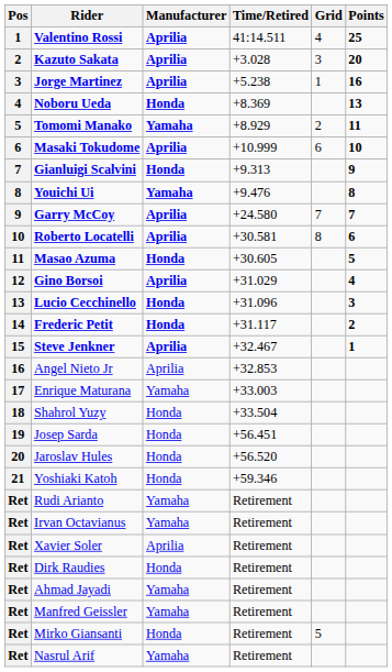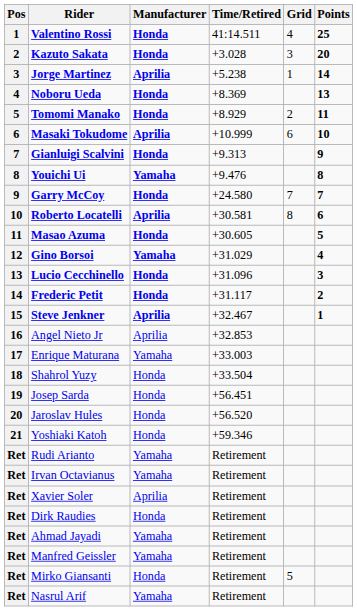 <table class="wikitable" style="font-size: 95%;">
 <tr>
 <th>Pos</th>
 <th>Rider</th>
 <th>Manufacturer</th>
 <th>Time/Retired</th>
 <th>Grid</th>
 <th>Points</th>
 </tr>
 <tr>
 <th>1</th>
 <td> <strong><a href='#'>Valentino Rossi</a></strong></td>
-<td><strong><a href='#'>Aprilia</a></strong></td>
+<td><strong><a href='#'>Honda</a></strong></td>
 <td>41:14.511</td>
 <td>4</td>
 <td><strong>25</strong></td>
 </tr>
 <tr>
 <th>2</th>
 <td> <strong><a href='#'>Kazuto Sakata</a></strong></td>
-<td><strong><a href='#'>Aprilia</a></strong></td>
+<td><strong><a href='#'>Honda</a></strong></td>
 <td>+3.028</td>
 <td>3</td>
 <td><strong>20</strong></td>
 </tr>
 <tr>
 <th>3</th>
 <td> <strong><a href='#'>Jorge Martinez</a></strong></td>
 <td><strong><a href='#'>Aprilia</a></strong></td>
 <td>+5.238</td>
 <td>1</td>
-<td><strong>16</strong></td>
+<td><strong>14</strong></td>
 </tr>
 <tr>
 <th>4</th>
 <td> <strong><a href='#'>Noboru Ueda</a></strong></td>
 <td><strong><a href='#'>Honda</a></strong></td>
 <td>+8.369</td>
 <td></td>
 <td><strong>13</strong></td>
 </tr>
 <tr>
 <th>5</th>
 <td> <strong><a href='#'>Tomomi Manako</a></strong></td>
-<td><strong><a href='#'>Yamaha</a></strong></td>
+<td><strong><a href='#'>Honda</a></strong></td>
 <td>+8.929</td>
 <td>2</td>
 <td><strong>11</strong></td>
 </tr>
 <tr>
 <th>6</th>
 <td> <strong><a href='#'>Masaki Tokudome</a></strong></td>
 <td><strong><a href='#'>Aprilia</a></strong></td>
 <td>+10.999</td>
 <td>6</td>
 <td><strong>10</strong></td>
 </tr>
 <tr>
 <th>7</th>
 <td> <strong><a href='#'>Gianluigi Scalvini</a></strong></td>
 <td><strong><a href='#'>Honda</a></strong></td>
 <td>+9.313</td>
 <td></td>
 <td><strong>9</strong></td>
 </tr>
 <tr>
 <th>8</th>
 <td> <strong><a href='#'>Youichi Ui</a></strong></td>
 <td><strong><a href='#'>Yamaha</a></strong></td>
 <td>+9.476</td>
 <td></td>
 <td><strong>8</strong></td>
 </tr>
 <tr>
 <th>9</th>
 <td> <strong><a href='#'>Garry McCoy</a></strong></td>
-<td><strong><a href='#'>Aprilia</a></strong></td>
+<td><strong><a href='#'>Honda</a></strong></td>
 <td>+24.580</td>
 <td>7</td>
 <td><strong>7</strong></td>
 </tr>
 <tr>
 <th>10</th>
 <td> <strong><a href='#'>Roberto Locatelli</a></strong></td>
 <td><strong><a href='#'>Aprilia</a></strong></td>
 <td>+30.581</td>
 <td>8</td>
 <td><strong>6</strong></td>
 </tr>
 <tr>
 <th>11</th>
 <td> <strong><a href='#'>Masao Azuma</a></strong></td>
 <td><strong><a href='#'>Honda</a></strong></td>
 <td>+30.605</td>
 <td></td>
 <td><strong>5</strong></td>
 </tr>
 <tr>
 <th>12</th>
 <td> <strong><a href='#'>Gino Borsoi</a></strong></td>
-<td><strong><a href='#'>Aprilia</a></strong></td>
+<td><strong><a href='#'>Yamaha</a></strong></td>
 <td>+31.029</td>
 <td></td>
 <td><strong>4</strong></td>
 </tr>
 <tr>
 <th>13</th>
 <td> <strong><a href='#'>Lucio Cecchinello</a></strong></td>
 <td><strong><a href='#'>Honda</a></strong></td>
 <td>+31.096</td>
 <td></td>
 <td><strong>3</strong></td>
 </tr>
 <tr>
 <th>14</th>
 <td> <strong><a href='#'>Frederic Petit</a></strong></td>
 <td><strong><a href='#'>Honda</a></strong></td>
 <td>+31.117</td>
 <td></td>
 <td><strong>2</strong></td>
 </tr>
 <tr>
 <th>15</th>
 <td> <strong><a href='#'>Steve Jenkner</a></strong></td>
 <td><strong><a href='#'>Aprilia</a></strong></td>
 <td>+32.467</td>
 <td></td>
 <td><strong>1</strong></td>
 </tr>
 <tr>
 <th>16</th>
 <td> <a href='#'>Angel Nieto Jr</a></td>
 <td><a href='#'>Aprilia</a></td>
 <td>+32.853</td>
 <td></td>
 <td></td>
 </tr>
 <tr>
 <th>17</th>
 <td> <a href='#'>Enrique Maturana</a></td>
 <td><a href='#'>Yamaha</a></td>
 <td>+33.003</td>
 <td></td>
 <td></td>
 </tr>
 <tr>
 <th>18</th>
 <td> <a href='#'>Shahrol Yuzy</a></td>
 <td><a href='#'>Honda</a></td>
 <td>+33.504</td>
 <td></td>
 <td></td>
 </tr>
 <tr>
 <th>19</th>
 <td> <a href='#'>Josep Sarda</a></td>
 <td><a href='#'>Honda</a></td>
 <td>+56.451</td>
 <td></td>
 <td></td>
 </tr>
 <tr>
 <th>20</th>
 <td> <a href='#'>Jaroslav Hules</a></td>
 <td><a href='#'>Honda</a></td>
 <td>+56.520</td>
 <td></td>
 <td></td>
 </tr>
 <tr>
 <th>21</th>
 <td> <a href='#'>Yoshiaki Katoh</a></td>
 <td><a href='#'>Honda</a></td>
 <td>+59.346</td>
 <td></td>
 <td></td>
 </tr>
 <tr>
 <th>Ret</th>
 <td> <a href='#'>Rudi Arianto</a></td>
 <td><a href='#'>Yamaha</a></td>
 <td>Retirement</td>
 <td></td>
 <td></td>
 </tr>
 <tr>
 <th>Ret</th>
 <td> <a href='#'>Irvan Octavianus</a></td>
 <td><a href='#'>Yamaha</a></td>
 <td>Retirement</td>
 <td></td>
 <td></td>
 </tr>
 <tr>
 <th>Ret</th>
 <td> <a href='#'>Xavier Soler</a></td>
 <td><a href='#'>Aprilia</a></td>
 <td>Retirement</td>
 <td></td>
 <td></td>
 </tr>
 <tr>
 <th>Ret</th>
 <td> <a href='#'>Dirk Raudies</a></td>
 <td><a href='#'>Honda</a></td>
 <td>Retirement</td>
 <td></td>
 <td></td>
 </tr>
 <tr>
 <th>Ret</th>
 <td> <a href='#'>Ahmad Jayadi</a></td>
 <td><a href='#'>Yamaha</a></td>
 <td>Retirement</td>
 <td></td>
 <td></td>
 </tr>
 <tr>
 <th>Ret</th>
 <td> <a href='#'>Manfred Geissler</a></td>
 <td><a href='#'>Yamaha</a></td>
 <td>Retirement</td>
 <td></td>
 <td></td>
 </tr>
 <tr>
 <th>Ret</th>
 <td> <a href='#'>Mirko Giansanti</a></td>
 <td><a href='#'>Honda</a></td>
 <td>Retirement</td>
 <td>5</td>
 <td></td>
 </tr>
 <tr>
 <th>Ret</th>
 <td> <a href='#'>Nasrul Arif</a></td>
 <td><a href='#'>Yamaha</a></td>
 <td>Retirement</td>
 <td></td>
 <td></td>
 </tr>
 </table>
